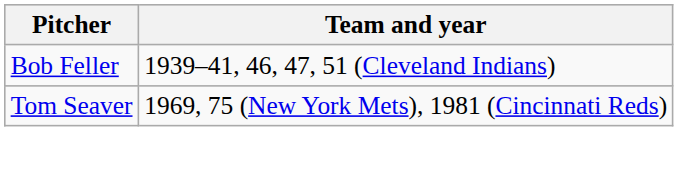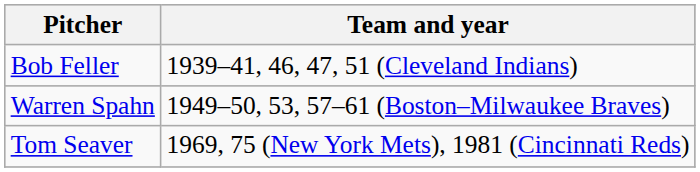 <table class="wikitable">
 <tr>
 <th>Pitcher</th>
 <th>Team and year</th>
 </tr>
 <tr>
 <td><a href='#'>Bob Feller</a></td>
 <td>1939–41, 46, 47, 51 (<a href='#'>Cleveland Indians</a>)</td>
 </tr>
 <tr>
+<td><a href='#'>Warren Spahn</a></td>
+<td>1949–50, 53, 57–61 (<a href='#'>Boston–Milwaukee Braves</a>)</td>
+</tr>
+<tr>
 <td><a href='#'>Tom Seaver</a></td>
 <td>1969, 75 (<a href='#'>New York Mets</a>), 1981 (<a href='#'>Cincinnati Reds</a>)</td>
 </tr>
 </table>
